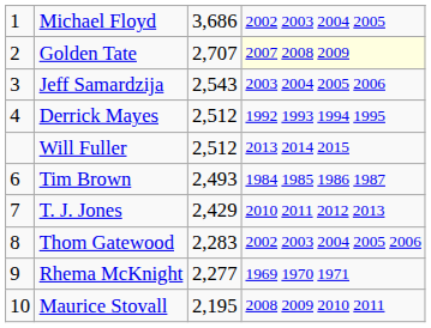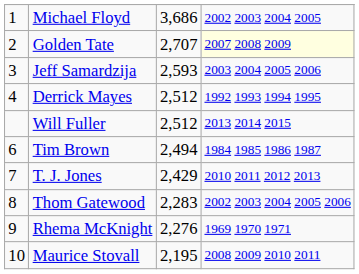 <table class="wikitable">
 <tr>
 </tr>
 <tr>
 <td>1</td>
 <td><a href='#'>Michael Floyd</a></td>
 <td>3,686</td>
 <td style="font-size:80%;"><a href='#'>2002</a> <a href='#'>2003</a> <a href='#'>2004</a> <a href='#'>2005</a></td>
 </tr>
 <tr>
 <td>2</td>
 <td><a href='#'>Golden Tate</a></td>
 <td>2,707</td>
 <td style="background: lightyellow; font-size:80%;"><a href='#'>2007</a> <a href='#'>2008</a> <a href='#'>2009</a></td>
 </tr>
 <tr>
 <td>3</td>
 <td><a href='#'>Jeff Samardzija</a></td>
-<td>2,543</td>
+<td>2,593</td>
 <td style="font-size:80%;"><a href='#'>2003</a> <a href='#'>2004</a> <a href='#'>2005</a> <a href='#'>2006</a></td>
 </tr>
 <tr>
 <td>4</td>
 <td><a href='#'>Derrick Mayes</a></td>
 <td>2,512</td>
 <td style="font-size:80%;"><a href='#'>1992</a> <a href='#'>1993</a> <a href='#'>1994</a> <a href='#'>1995</a></td>
 </tr>
 <tr>
 <td></td>
 <td><a href='#'>Will Fuller</a></td>
 <td>2,512</td>
 <td style="font-size:80%;"><a href='#'>2013</a> <a href='#'>2014</a> <a href='#'>2015</a></td>
 </tr>
 <tr>
 <td>6</td>
 <td><a href='#'>Tim Brown</a></td>
-<td>2,493</td>
+<td>2,494</td>
 <td style="font-size:80%;"><a href='#'>1984</a> <a href='#'>1985</a> <a href='#'>1986</a> <a href='#'>1987</a></td>
 </tr>
 <tr>
 <td>7</td>
 <td><a href='#'>T. J. Jones</a></td>
 <td>2,429</td>
 <td style="font-size:80%;"><a href='#'>2010</a> <a href='#'>2011</a> <a href='#'>2012</a> <a href='#'>2013</a></td>
 </tr>
 <tr>
 <td>8</td>
 <td><a href='#'>Thom Gatewood</a></td>
 <td>2,283</td>
 <td style="font-size:80%;"><a href='#'>2002</a> <a href='#'>2003</a> <a href='#'>2004</a> <a href='#'>2005</a> <a href='#'>2006</a></td>
 </tr>
 <tr>
 <td>9</td>
 <td><a href='#'>Rhema McKnight</a></td>
-<td>2,277</td>
+<td>2,276</td>
 <td style="font-size:80%;"><a href='#'>1969</a> <a href='#'>1970</a> <a href='#'>1971</a></td>
 </tr>
 <tr>
 <td>10</td>
 <td><a href='#'>Maurice Stovall</a></td>
 <td>2,195</td>
 <td style="font-size:80%;"><a href='#'>2008</a> <a href='#'>2009</a> <a href='#'>2010</a> <a href='#'>2011</a></td>
 </tr>
 </table>
